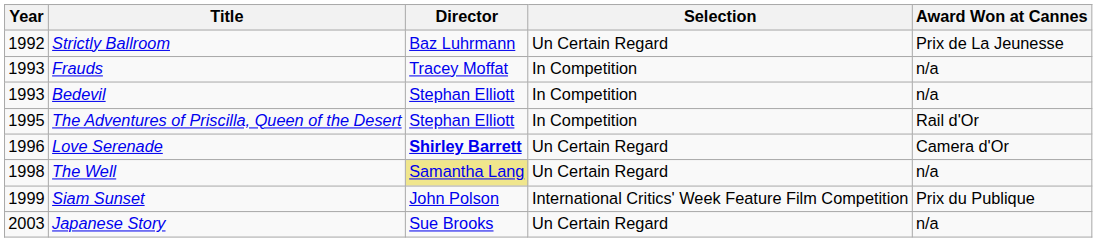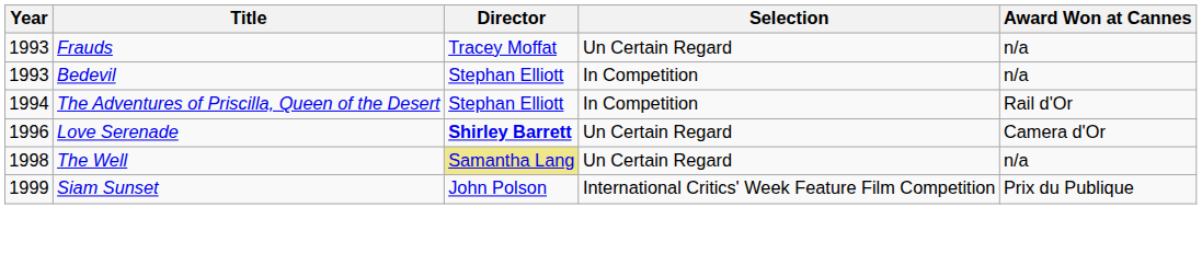 <table class="wikitable">
 <tr>
 <th>Year</th>
 <th>Title</th>
 <th>Director</th>
 <th>Selection</th>
 <th>Award Won at Cannes</th>
 </tr>
 <tr>
-<td>1992</td>
-<td><em><a href='#'>Strictly Ballroom</a></em></td>
-<td><a href='#'>Baz Luhrmann</a></td>
-<td>Un Certain Regard</td>
-<td>Prix de La Jeunesse</td>
-</tr>
-<tr>
 <td>1993</td>
 <td><em><a href='#'>Frauds</a></em></td>
 <td><a href='#'>Tracey Moffat</a></td>
-<td>In Competition</td>
+<td>Un Certain Regard</td>
 <td>n/a</td>
 </tr>
 <tr>
 <td>1993</td>
 <td><em><a href='#'>Bedevil</a></em></td>
 <td><a href='#'>Stephan Elliott</a></td>
 <td>In Competition</td>
 <td>n/a</td>
 </tr>
 <tr>
-<td>1995</td>
+<td>1994</td>
 <td><em><a href='#'>The Adventures of Priscilla, Queen of the Desert</a></em></td>
 <td><a href='#'>Stephan Elliott</a></td>
 <td>In Competition</td>
 <td>Rail d'Or</td>
 </tr>
 <tr>
 <td>1996</td>
 <td><em><a href='#'>Love Serenade</a></em></td>
 <td><strong><a href='#'>Shirley Barrett</a></strong></td>
 <td>Un Certain Regard</td>
 <td>Camera d'Or</td>
 </tr>
 <tr>
 <td>1998</td>
 <td><em><a href='#'>The Well</a></em></td>
 <td style="background: khaki;"><a href='#'>Samantha Lang</a></td>
 <td>Un Certain Regard</td>
 <td>n/a</td>
 </tr>
 <tr>
 <td>1999</td>
 <td><em><a href='#'>Siam Sunset</a></em></td>
 <td><a href='#'>John Polson</a></td>
 <td>International Critics' Week Feature Film Competition</td>
 <td>Prix du Publique</td>
 </tr>
-<tr>
-<td>2003</td>
-<td><em><a href='#'>Japanese Story</a></em></td>
-<td><a href='#'>Sue Brooks</a></td>
-<td>Un Certain Regard</td>
-<td>n/a</td>
-</tr>
 </table>
